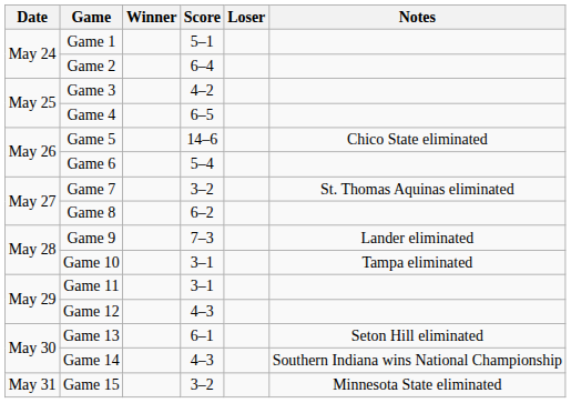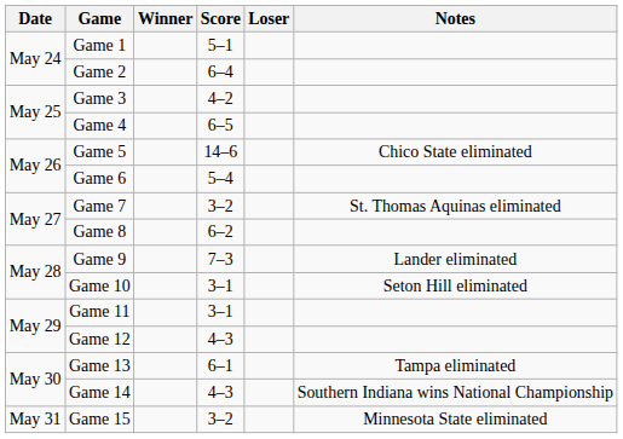 <table class="wikitable">
 <tr style="text-align:center; background:#f2f2f2;">
 <th>Date</th>
 <th>Game</th>
 <th>Winner</th>
 <th>Score</th>
 <th>Loser</th>
 <th>Notes</th>
 </tr>
 <tr align=center>
 <td rowspan=2>May 24</td>
 <td>Game 1</td>
 <td></td>
 <td>5–1</td>
 <td></td>
 <td></td>
 </tr>
 <tr align=center>
 <td>Game 2</td>
 <td></td>
 <td>6–4</td>
 <td></td>
 <td></td>
 </tr>
 <tr align=center>
 <td rowspan=2>May 25</td>
 <td>Game 3</td>
 <td></td>
 <td>4–2</td>
 <td></td>
 <td></td>
 </tr>
 <tr align=center>
 <td>Game 4</td>
 <td></td>
 <td>6–5</td>
 <td></td>
 <td></td>
 </tr>
 <tr align=center>
 <td rowspan=2>May 26</td>
 <td>Game 5</td>
 <td></td>
 <td>14–6</td>
 <td></td>
 <td>Chico State eliminated</td>
 </tr>
 <tr align=center>
 <td>Game 6</td>
 <td></td>
 <td>5–4</td>
 <td></td>
 <td></td>
 </tr>
 <tr align=center>
 <td rowspan=2>May 27</td>
 <td>Game 7</td>
 <td></td>
 <td>3–2</td>
 <td></td>
 <td>St. Thomas Aquinas eliminated</td>
 </tr>
 <tr align=center>
 <td>Game 8</td>
 <td></td>
 <td>6–2</td>
 <td></td>
 <td></td>
 </tr>
 <tr align=center>
 <td rowspan=2>May 28</td>
 <td>Game 9</td>
 <td></td>
 <td>7–3</td>
 <td></td>
 <td>Lander eliminated</td>
 </tr>
 <tr align=center>
 <td>Game 10</td>
 <td></td>
 <td>3–1</td>
 <td></td>
-<td>Tampa eliminated</td>
+<td>Seton Hill eliminated</td>
 </tr>
 <tr align=center>
 <td rowspan=2>May 29</td>
 <td>Game 11</td>
 <td></td>
 <td>3–1</td>
 <td></td>
 <td></td>
 </tr>
 <tr align=center>
 <td>Game 12</td>
 <td></td>
 <td>4–3</td>
 <td></td>
 <td></td>
 </tr>
 <tr align=center>
 <td rowspan=2>May 30</td>
 <td>Game 13</td>
 <td></td>
 <td>6–1</td>
 <td></td>
-<td>Seton Hill eliminated</td>
+<td>Tampa eliminated</td>
 </tr>
 <tr align=center>
 <td>Game 14</td>
 <td></td>
 <td>4–3</td>
 <td></td>
 <td>Southern Indiana wins National Championship</td>
 </tr>
 <tr align=center>
 <td>May 31</td>
 <td>Game 15</td>
 <td></td>
 <td>3–2</td>
 <td></td>
 <td>Minnesota State eliminated</td>
 </tr>
 </table>
